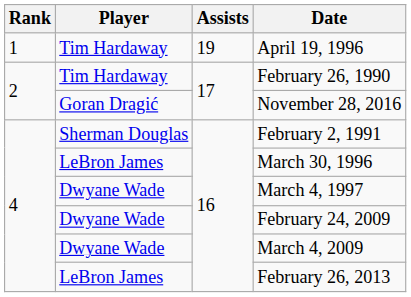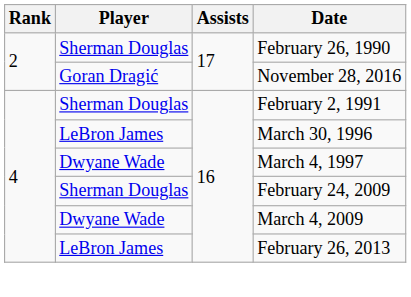 <table class="wikitable">
 <tr>
 <th>Rank</th>
 <th>Player</th>
 <th>Assists</th>
 <th>Date</th>
 </tr>
 <tr>
-<td>1</td>
-<td><a href='#'>Tim Hardaway</a></td>
-<td>19</td>
-<td>April 19, 1996</td>
-</tr>
-<tr>
 <td rowspan=2>2</td>
-<td><a href='#'>Tim Hardaway</a></td>
+<td><a href='#'>Sherman Douglas</a></td>
 <td rowspan=2>17</td>
 <td>February 26, 1990</td>
 </tr>
 <tr>
 <td><a href='#'>Goran Dragić</a></td>
 <td>November 28, 2016</td>
 </tr>
 <tr>
 <td rowspan=6>4</td>
 <td><a href='#'>Sherman Douglas</a></td>
 <td rowspan=6>16</td>
 <td>February 2, 1991</td>
 </tr>
 <tr>
 <td><a href='#'>LeBron James</a></td>
 <td>March 30, 1996</td>
 </tr>
 <tr>
 <td><a href='#'>Dwyane Wade</a></td>
 <td>March 4, 1997</td>
 </tr>
 <tr>
-<td><a href='#'>Dwyane Wade</a></td>
+<td><a href='#'>Sherman Douglas</a></td>
 <td>February 24, 2009</td>
 </tr>
 <tr>
 <td><a href='#'>Dwyane Wade</a></td>
 <td>March 4, 2009</td>
 </tr>
 <tr>
 <td><a href='#'>LeBron James</a></td>
 <td>February 26, 2013</td>
 </tr>
 </table>
